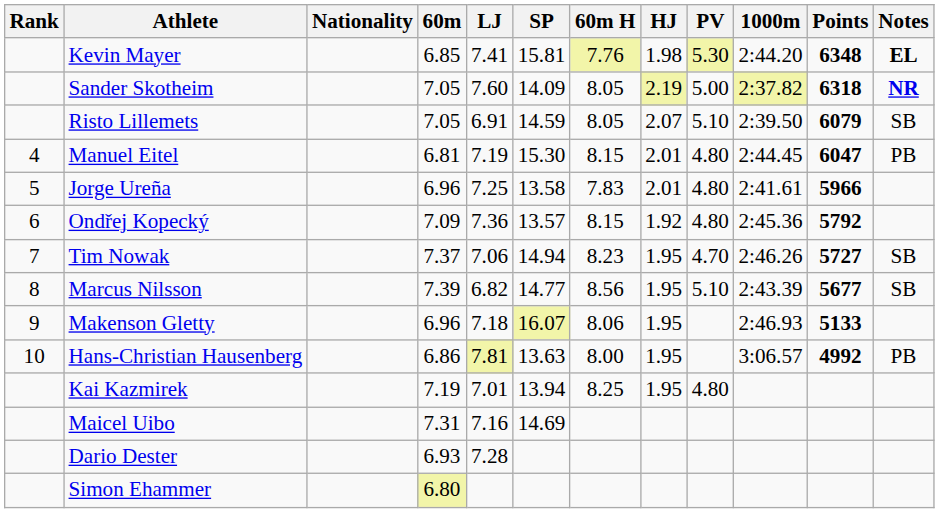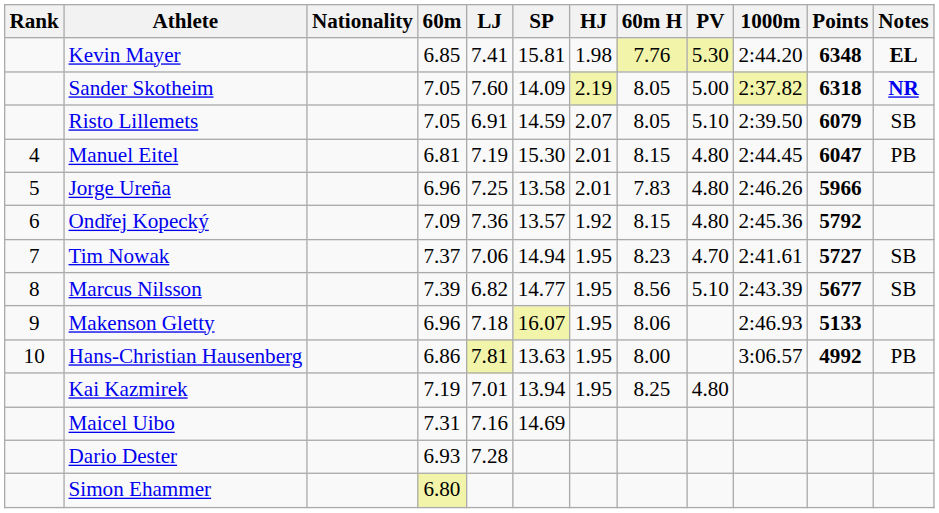 <table class="wikitable sortable" style=" text-align:center;">
 <tr>
 <th>Rank</th>
 <th>Athlete</th>
 <th>Nationality</th>
 <th>60m</th>
 <th>LJ</th>
 <th>SP</th>
+<th>HJ</th>
 <th>60m H</th>
-<th>HJ</th>
 <th>PV</th>
 <th>1000m</th>
 <th>Points</th>
 <th>Notes</th>
 </tr>
 <tr>
 <td></td>
 <td align=left><a href='#'>Kevin Mayer</a></td>
 <td align=left></td>
 <td>6.85</td>
 <td>7.41</td>
 <td>15.81</td>
+<td>1.98</td>
 <td bgcolor=#F2F5A9>7.76</td>
-<td>1.98</td>
 <td bgcolor=#F2F5A9>5.30</td>
 <td>2:44.20</td>
 <td><strong>6348</strong></td>
 <td><strong>EL</strong></td>
 </tr>
 <tr>
 <td></td>
 <td align=left><a href='#'>Sander Skotheim</a></td>
 <td align=left></td>
 <td>7.05</td>
 <td>7.60</td>
 <td>14.09</td>
+<td bgcolor=#F2F5A9>2.19</td>
 <td>8.05</td>
-<td bgcolor=#F2F5A9>2.19</td>
 <td>5.00</td>
 <td bgcolor=#F2F5A9>2:37.82</td>
 <td><strong>6318</strong></td>
 <td><strong><a href='#'>NR</a></strong></td>
 </tr>
 <tr>
 <td></td>
 <td align=left><a href='#'>Risto Lillemets</a></td>
 <td align=left></td>
 <td>7.05</td>
 <td>6.91</td>
 <td>14.59</td>
+<td>2.07</td>
 <td>8.05</td>
-<td>2.07</td>
 <td>5.10</td>
 <td>2:39.50</td>
 <td><strong>6079</strong></td>
 <td>SB</td>
 </tr>
 <tr>
 <td>4</td>
 <td align=left><a href='#'>Manuel Eitel</a></td>
 <td align=left></td>
 <td>6.81</td>
 <td>7.19</td>
 <td>15.30</td>
+<td>2.01</td>
 <td>8.15</td>
-<td>2.01</td>
 <td>4.80</td>
 <td>2:44.45</td>
 <td><strong>6047</strong></td>
 <td>PB</td>
 </tr>
 <tr>
 <td>5</td>
 <td align=left><a href='#'>Jorge Ureña</a></td>
 <td align=left></td>
 <td>6.96</td>
 <td>7.25</td>
 <td>13.58</td>
+<td>2.01</td>
 <td>7.83</td>
-<td>2.01</td>
 <td>4.80</td>
-<td>2:41.61</td>
+<td>2:46.26</td>
 <td><strong>5966</strong></td>
 <td></td>
 </tr>
 <tr>
 <td>6</td>
 <td align=left><a href='#'>Ondřej Kopecký</a></td>
 <td align=left></td>
 <td>7.09</td>
 <td>7.36</td>
 <td>13.57</td>
+<td>1.92</td>
 <td>8.15</td>
-<td>1.92</td>
 <td>4.80</td>
 <td>2:45.36</td>
 <td><strong>5792</strong></td>
 <td></td>
 </tr>
 <tr>
 <td>7</td>
 <td align=left><a href='#'>Tim Nowak</a></td>
 <td align=left></td>
 <td>7.37</td>
 <td>7.06</td>
 <td>14.94</td>
+<td>1.95</td>
 <td>8.23</td>
-<td>1.95</td>
 <td>4.70</td>
-<td>2:46.26</td>
+<td>2:41.61</td>
 <td><strong>5727</strong></td>
 <td>SB</td>
 </tr>
 <tr>
 <td>8</td>
 <td align=left><a href='#'>Marcus Nilsson</a></td>
 <td align=left></td>
 <td>7.39</td>
 <td>6.82</td>
 <td>14.77</td>
+<td>1.95</td>
 <td>8.56</td>
-<td>1.95</td>
 <td>5.10</td>
 <td>2:43.39</td>
 <td><strong>5677</strong></td>
 <td>SB</td>
 </tr>
 <tr>
 <td>9</td>
 <td align=left><a href='#'>Makenson Gletty</a></td>
 <td align=left></td>
 <td>6.96</td>
 <td>7.18</td>
 <td bgcolor=#F2F5A9>16.07</td>
+<td>1.95</td>
 <td>8.06</td>
-<td>1.95</td>
 <td></td>
 <td>2:46.93</td>
 <td><strong>5133</strong></td>
 <td></td>
 </tr>
 <tr>
 <td>10</td>
 <td align=left><a href='#'>Hans-Christian Hausenberg</a></td>
 <td align=left></td>
 <td>6.86</td>
 <td bgcolor=#F2F5A9>7.81</td>
 <td>13.63</td>
+<td>1.95</td>
 <td>8.00</td>
-<td>1.95</td>
 <td></td>
 <td>3:06.57</td>
 <td><strong>4992</strong></td>
 <td>PB</td>
 </tr>
 <tr>
 <td></td>
 <td align=left><a href='#'>Kai Kazmirek</a></td>
 <td align=left></td>
 <td>7.19</td>
 <td>7.01</td>
 <td>13.94</td>
+<td>1.95</td>
 <td>8.25</td>
-<td>1.95</td>
 <td>4.80</td>
 <td></td>
 <td><strong></strong></td>
 <td></td>
 </tr>
 <tr>
 <td></td>
 <td align=left><a href='#'>Maicel Uibo</a></td>
 <td align=left></td>
 <td>7.31</td>
 <td>7.16</td>
 <td>14.69</td>
 <td></td>
 <td></td>
 <td></td>
 <td></td>
 <td><strong></strong></td>
 <td></td>
 </tr>
 <tr>
 <td></td>
 <td align=left><a href='#'>Dario Dester</a></td>
 <td align=left></td>
 <td>6.93</td>
 <td>7.28</td>
 <td></td>
 <td></td>
 <td></td>
 <td></td>
 <td></td>
 <td><strong></strong></td>
 <td></td>
 </tr>
 <tr>
 <td></td>
 <td align=left><a href='#'>Simon Ehammer</a></td>
 <td align=left></td>
 <td bgcolor=#F2F5A9>6.80</td>
 <td></td>
 <td></td>
 <td></td>
 <td></td>
 <td></td>
 <td></td>
 <td><strong></strong></td>
 <td></td>
 </tr>
 </table>
